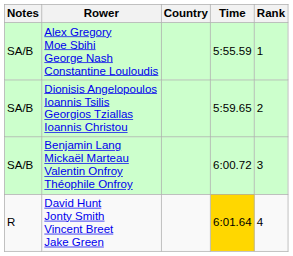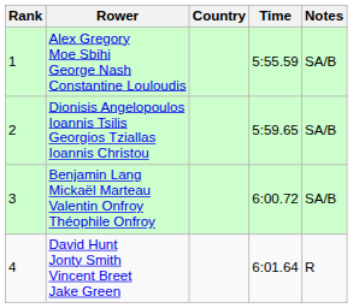 <table class="wikitable">
 <tr>
-<th>Notes</th>
+<th>Rank</th>
 <th>Rower</th>
 <th>Country</th>
 <th>Time</th>
-<th>Rank</th>
+<th>Notes</th>
 </tr>
 <tr bgcolor=ccffcc>
-<td>SA/B</td>
+<td>1</td>
 <td><a href='#'>Alex Gregory</a><br><a href='#'>Moe Sbihi</a><br><a href='#'>George Nash</a><br><a href='#'>Constantine Louloudis</a></td>
 <td></td>
 <td>5:55.59</td>
-<td>1</td>
+<td>SA/B</td>
 </tr>
 <tr bgcolor=ccffcc>
-<td>SA/B</td>
+<td>2</td>
 <td><a href='#'>Dionisis Angelopoulos</a><br><a href='#'>Ioannis Tsilis</a><br><a href='#'>Georgios Tziallas</a><br><a href='#'>Ioannis Christou</a></td>
 <td></td>
 <td>5:59.65</td>
-<td>2</td>
+<td>SA/B</td>
 </tr>
 <tr bgcolor=ccffcc>
-<td>SA/B</td>
+<td>3</td>
 <td><a href='#'>Benjamin Lang</a><br><a href='#'>Mickaël Marteau</a><br><a href='#'>Valentin Onfroy</a><br><a href='#'>Théophile Onfroy</a></td>
 <td></td>
 <td>6:00.72</td>
-<td>3</td>
+<td>SA/B</td>
 </tr>
 <tr>
-<td>R</td>
+<td>4</td>
 <td><a href='#'>David Hunt</a><br><a href='#'>Jonty Smith</a><br><a href='#'>Vincent Breet</a><br><a href='#'>Jake Green</a></td>
 <td></td>
-<td style="background: gold;">6:01.64</td>
-<td>4</td>
+<td>6:01.64</td>
+<td>R</td>
 </tr>
 </table>
